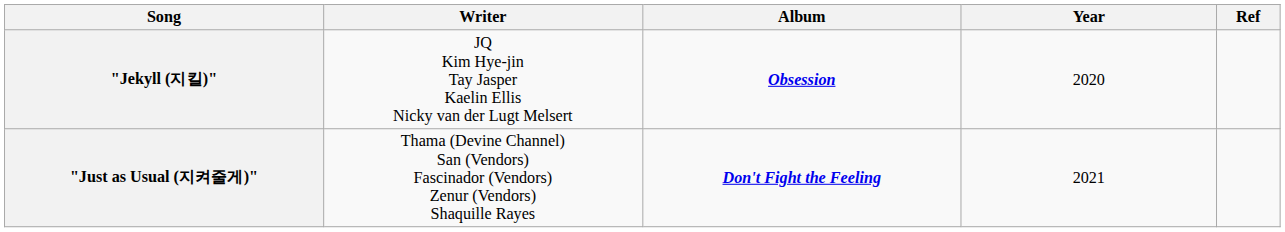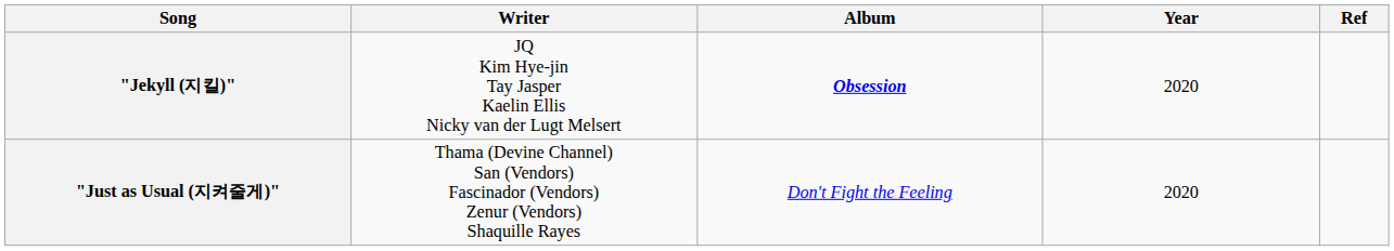 <table class="wikitable" style="text-align:center; width:100%">
 <tr>
 <th style="width:25%">Song</th>
 <th style="width:25%">Writer</th>
 <th style="width:25%">Album</th>
 <th style="width:20%">Year</th>
 <th style="width:5%">Ref</th>
 </tr>
 <tr>
 <th scope="row">"Jekyll (지킬)"</th>
 <td>JQ<br>Kim Hye-jin<br>Tay Jasper<br>Kaelin Ellis<br>Nicky van der Lugt Melsert</td>
 <td><strong><em><a href='#'>Obsession</a></em></strong></td>
 <td>2020</td>
 <td></td>
 </tr>
 <tr>
 <th scope="row">"Just as Usual (지켜줄게)"</th>
 <td>Thama (Devine Channel)<br>San (Vendors)<br>Fascinador (Vendors)<br>Zenur (Vendors)<br>Shaquille Rayes</td>
-<td><strong><em><a href='#'>Don't Fight the Feeling</a></em></strong></td>
-<td>2021</td>
+<td><em><a href='#'>Don't Fight the Feeling</a></em></td>
+<td>2020</td>
 <td></td>
 </tr>
 </table>
